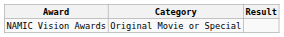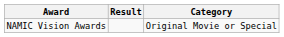 <table class="wikitable sortable plainrowheaders">
 <tr>
 <th>Award</th>
+<th>Result</th>
 <th>Category</th>
-<th>Result</th>
 </tr>
 <tr>
 <td>NAMIC Vision Awards</td>
+<td></td>
 <td>Original Movie or Special</td>
-<td></td>
 </tr>
 </table>
